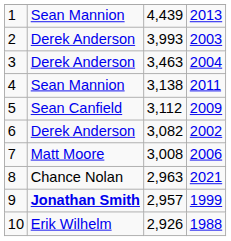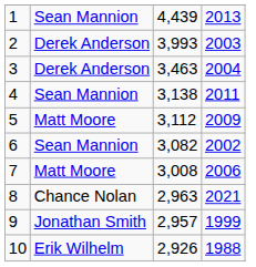 <table class="wikitable">
 <tr>
 </tr>
 <tr>
 <td>1</td>
 <td><a href='#'>Sean Mannion</a></td>
 <td><abbr>4,439</abbr></td>
 <td><a href='#'>2013</a></td>
 </tr>
 <tr>
 <td>2</td>
 <td><a href='#'>Derek Anderson</a></td>
 <td><abbr>3,993</abbr></td>
 <td><a href='#'>2003</a></td>
 </tr>
 <tr>
 <td>3</td>
 <td><a href='#'>Derek Anderson</a></td>
 <td><abbr>3,463</abbr></td>
 <td><a href='#'>2004</a></td>
 </tr>
 <tr>
 <td>4</td>
 <td><a href='#'>Sean Mannion</a></td>
 <td><abbr>3,138</abbr></td>
 <td><a href='#'>2011</a></td>
 </tr>
 <tr>
 <td>5</td>
-<td><a href='#'>Sean Canfield</a></td>
+<td><a href='#'>Matt Moore</a></td>
 <td><abbr>3,112</abbr></td>
 <td><a href='#'>2009</a></td>
 </tr>
 <tr>
 <td>6</td>
-<td><a href='#'>Derek Anderson</a></td>
+<td><a href='#'>Sean Mannion</a></td>
 <td><abbr>3,082</abbr></td>
 <td><a href='#'>2002</a></td>
 </tr>
 <tr>
 <td>7</td>
 <td><a href='#'>Matt Moore</a></td>
 <td><abbr>3,008</abbr></td>
 <td><a href='#'>2006</a></td>
 </tr>
 <tr>
 <td>8</td>
 <td>Chance Nolan</td>
 <td><abbr>2,963</abbr></td>
 <td><a href='#'>2021</a></td>
 </tr>
 <tr>
 <td>9</td>
-<td><strong><a href='#'>Jonathan Smith</a></strong></td>
+<td><a href='#'>Jonathan Smith</a></td>
 <td><abbr>2,957</abbr></td>
 <td><a href='#'>1999</a></td>
 </tr>
 <tr>
 <td>10</td>
 <td><a href='#'>Erik Wilhelm</a></td>
 <td><abbr>2,926</abbr></td>
 <td><a href='#'>1988</a></td>
 </tr>
 </table>
